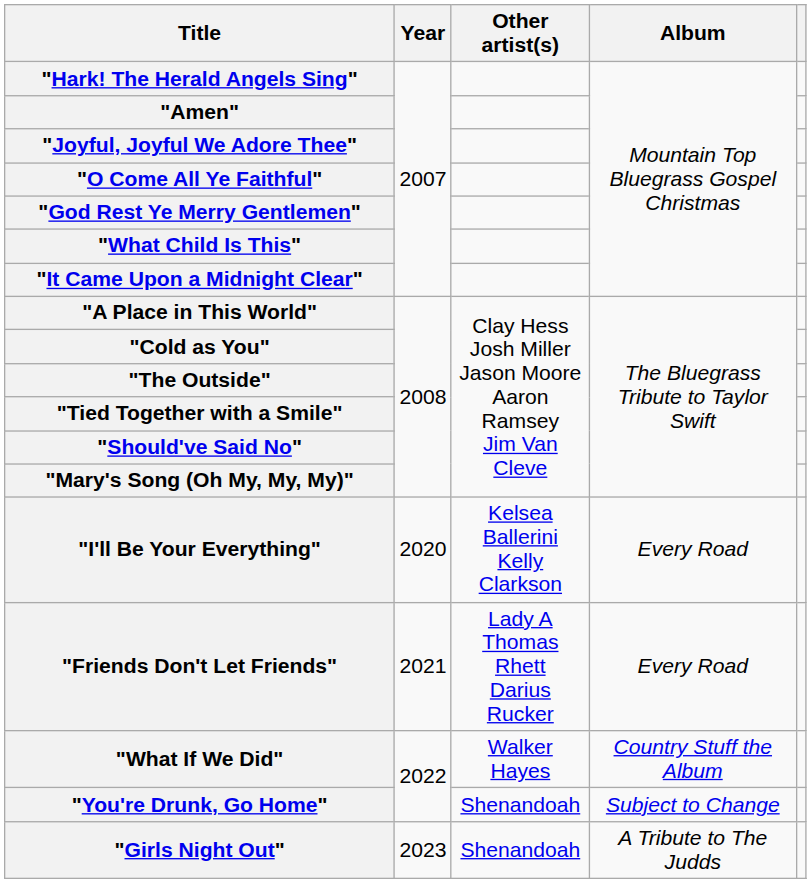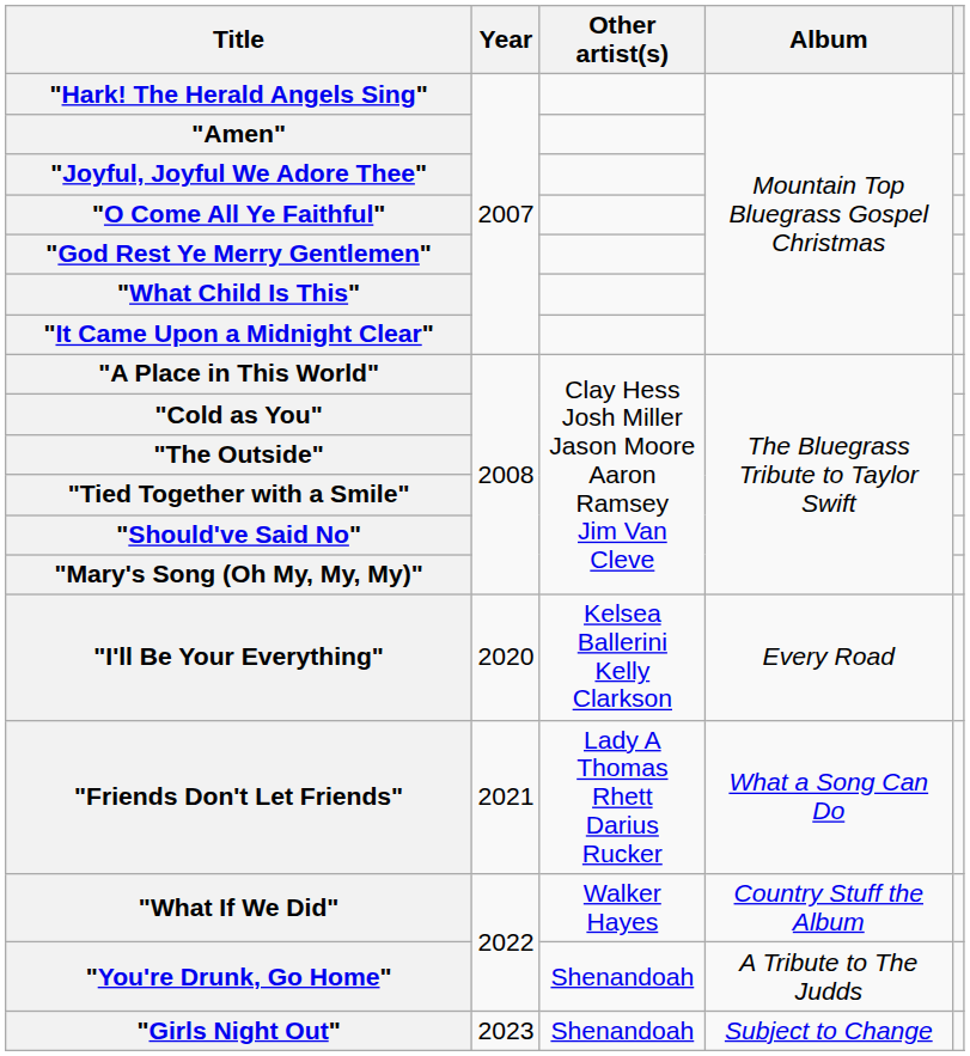 <table class="wikitable plainrowheaders" style="text-align:center;">
 <tr>
 <th scope="col" style="width:18em;">Title</th>
 <th scope="col">Year</th>
 <th scope="col">Other artist(s)</th>
 <th scope="col">Album</th>
 <th scope="col"></th>
 </tr>
 <tr>
 <th scope="row">"<a href='#'>Hark! The Herald Angels Sing</a>"</th>
 <td rowspan="7">2007</td>
 <td></td>
 <td rowspan="7"><em>Mountain Top Bluegrass Gospel Christmas</em></td>
 <td></td>
 </tr>
 <tr>
 <th scope="row">"Amen"</th>
 <td></td>
 <td></td>
 </tr>
 <tr>
 <th scope="row">"<a href='#'>Joyful, Joyful We Adore Thee</a>"</th>
 <td></td>
 <td></td>
 </tr>
 <tr>
 <th scope="row">"<a href='#'>O Come All Ye Faithful</a>"</th>
 <td></td>
 <td></td>
 </tr>
 <tr>
 <th scope="row">"<a href='#'>God Rest Ye Merry Gentlemen</a>"</th>
 <td></td>
 <td></td>
 </tr>
 <tr>
 <th scope="row">"<a href='#'>What Child Is This</a>"</th>
 <td></td>
 <td></td>
 </tr>
 <tr>
 <th scope="row">"<a href='#'>It Came Upon a Midnight Clear</a>"</th>
 <td></td>
 <td></td>
 </tr>
 <tr>
 <th scope="row">"A Place in This World"</th>
 <td rowspan="6">2008</td>
 <td rowspan="6">Clay Hess<br>Josh Miller<br>Jason Moore<br>Aaron Ramsey<br><a href='#'>Jim Van Cleve</a></td>
 <td rowspan="6"><em>The Bluegrass Tribute to Taylor Swift</em></td>
 <td></td>
 </tr>
 <tr>
 <th scope="row">"Cold as You"</th>
 <td></td>
 </tr>
 <tr>
 <th scope="row">"The Outside"</th>
 <td></td>
 </tr>
 <tr>
 <th scope="row">"Tied Together with a Smile"</th>
 <td></td>
 </tr>
 <tr>
 <th scope="row">"<a href='#'>Should've Said No</a>"</th>
 <td></td>
 </tr>
 <tr>
 <th scope="row">"Mary's Song (Oh My, My, My)"</th>
 <td></td>
 </tr>
 <tr>
 <th scope="row">"I'll Be Your Everything"</th>
 <td>2020</td>
 <td><a href='#'>Kelsea Ballerini</a><br><a href='#'>Kelly Clarkson</a></td>
 <td><em>Every Road</em></td>
 <td></td>
 </tr>
 <tr>
 <th scope="row">"Friends Don't Let Friends"</th>
 <td>2021</td>
 <td><a href='#'>Lady A</a><br><a href='#'>Thomas Rhett</a><br><a href='#'>Darius Rucker</a></td>
-<td><em>Every Road</em></td>
+<td><em><a href='#'>What a Song Can Do</a></em></td>
 <td></td>
 </tr>
 <tr>
 <th scope="row">"What If We Did"</th>
 <td rowspan="2">2022</td>
 <td><a href='#'>Walker Hayes</a></td>
 <td><em><a href='#'>Country Stuff the Album</a></em></td>
 <td></td>
 </tr>
 <tr>
 <th scope="row">"<a href='#'>You're Drunk, Go Home</a>"</th>
 <td><a href='#'>Shenandoah</a></td>
-<td><em><a href='#'>Subject to Change</a></em></td>
+<td><em>A Tribute to The Judds</em></td>
 <td></td>
 </tr>
 <tr>
 <th scope="row">"<a href='#'>Girls Night Out</a>"</th>
 <td>2023</td>
 <td><a href='#'>Shenandoah</a></td>
-<td><em>A Tribute to The Judds</em></td>
+<td><em><a href='#'>Subject to Change</a></em></td>
 <td></td>
 </tr>
 <tr>
 </tr>
 </table>
